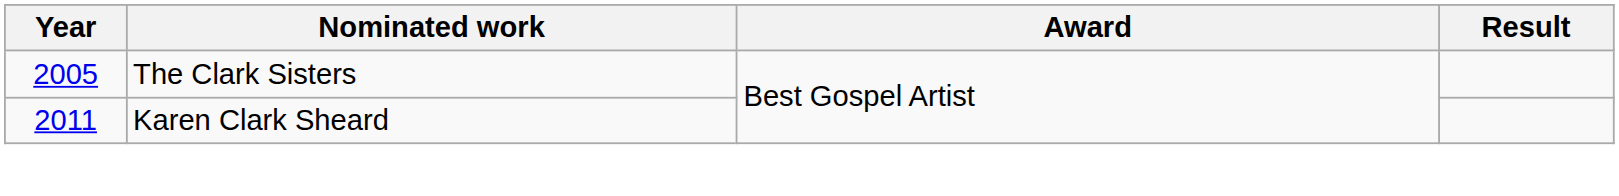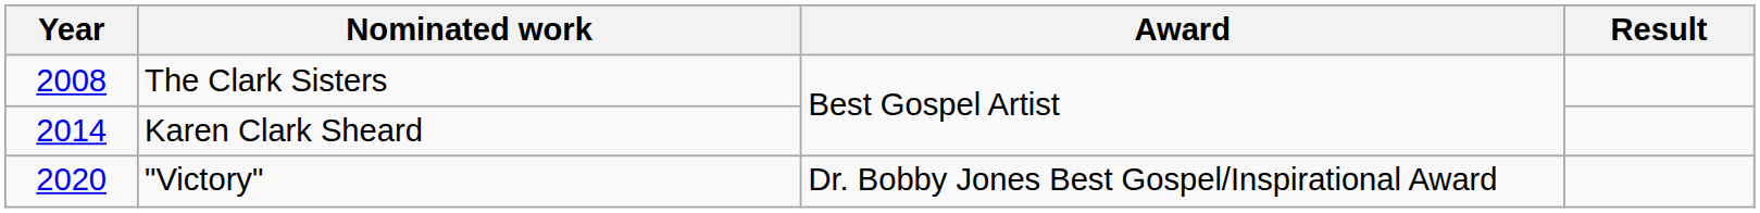 <table class="wikitable" style="width:70%;">
 <tr>
 <th style="width:3%;">Year</th>
 <th style="width:20%;">Nominated work</th>
 <th style="width:23%;">Award</th>
 <th style="width:5%;">Result</th>
 </tr>
 <tr>
-<td align="center"><a href='#'>2005</a></td>
+<td align="center"><a href='#'>2008</a></td>
 <td>The Clark Sisters</td>
 <td rowspan="2">Best Gospel Artist</td>
 <td></td>
 </tr>
 <tr>
-<td align="center"><a href='#'>2011</a></td>
+<td align="center"><a href='#'>2014</a></td>
 <td>Karen Clark Sheard</td>
 <td></td>
 </tr>
+<tr>
+<td align="center"><a href='#'>2020</a></td>
+<td>"Victory"</td>
+<td>Dr. Bobby Jones Best Gospel/Inspirational Award</td>
+<td></td>
+</tr>
 </table>
